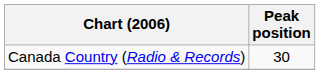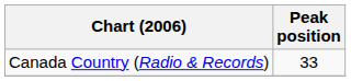 <table class="wikitable sortable">
 <tr>
 <th align="left">Chart (2006)</th>
 <th align="center">Peak<br>position</th>
 </tr>
 <tr>
 <td align="left">Canada <a href='#'>Country</a> (<em><a href='#'>Radio & Records</a></em>)</td>
-<td align="center">30</td>
+<td align="center">33</td>
 </tr>
 <tr>
 </tr>
 <tr>
 </tr>
 </table>
